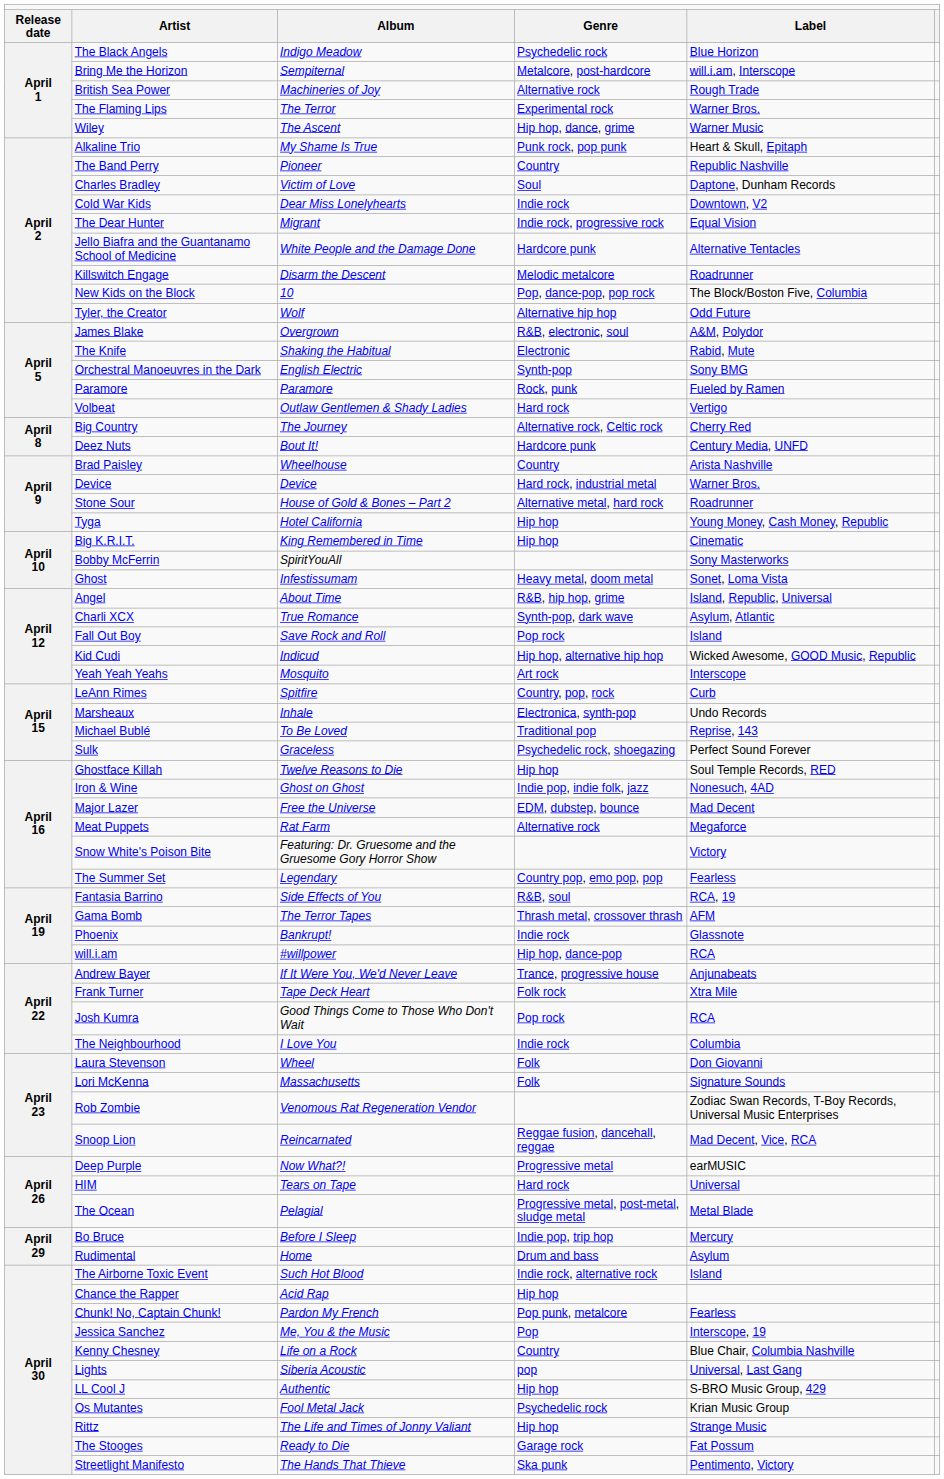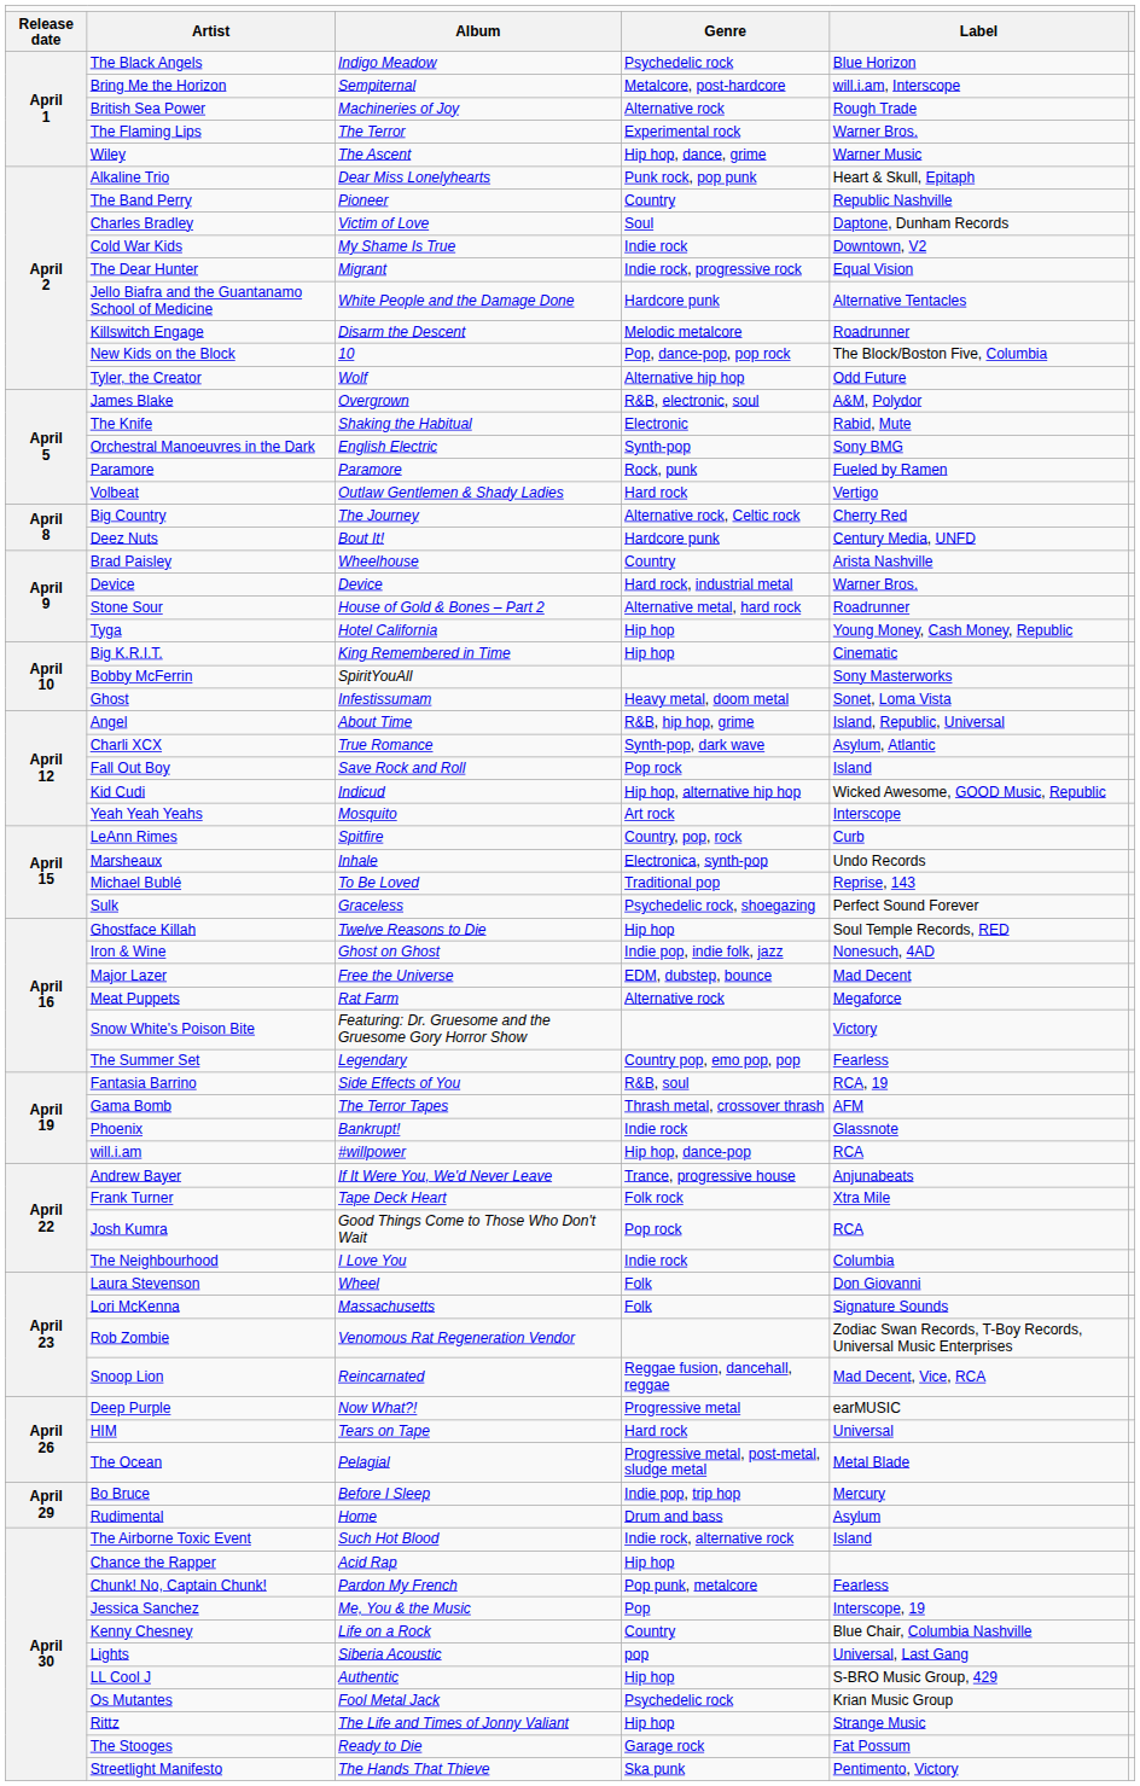 <table class="wikitable plainrowheaders">
 <tr>
 <td colspan="6" style="text-align:center;"></td>
 </tr>
 <tr>
 <th scope="col">Release date</th>
 <th scope="col">Artist</th>
 <th scope="col">Album</th>
 <th scope="col">Genre</th>
 <th scope="col">Label</th>
 <th scope="col"></th>
 </tr>
 <tr>
 <th scope="row" rowspan="5" style="text-align:center;">April<br>1</th>
 <td><a href='#'>The Black Angels</a></td>
 <td><em><a href='#'>Indigo Meadow</a></em></td>
 <td><a href='#'>Psychedelic rock</a></td>
 <td><a href='#'>Blue Horizon</a></td>
 <td></td>
 </tr>
 <tr>
 <td><a href='#'>Bring Me the Horizon</a></td>
 <td><em><a href='#'>Sempiternal</a></em></td>
 <td><a href='#'>Metalcore</a>, <a href='#'>post-hardcore</a></td>
 <td><a href='#'>will.i.am</a>, <a href='#'>Interscope</a></td>
 <td></td>
 </tr>
 <tr>
 <td><a href='#'>British Sea Power</a></td>
 <td><em><a href='#'>Machineries of Joy</a></em></td>
 <td><a href='#'>Alternative rock</a></td>
 <td><a href='#'>Rough Trade</a></td>
 <td></td>
 </tr>
 <tr>
 <td><a href='#'>The Flaming Lips</a></td>
 <td><em><a href='#'>The Terror</a></em></td>
 <td><a href='#'>Experimental rock</a></td>
 <td><a href='#'>Warner Bros.</a></td>
 <td></td>
 </tr>
 <tr>
 <td><a href='#'>Wiley</a></td>
 <td><em><a href='#'>The Ascent</a></em></td>
 <td><a href='#'>Hip hop</a>, <a href='#'>dance</a>, <a href='#'>grime</a></td>
 <td><a href='#'>Warner Music</a></td>
 <td></td>
 </tr>
 <tr>
 <th scope="row" rowspan="9" style="text-align:center;">April<br>2</th>
 <td><a href='#'>Alkaline Trio</a></td>
-<td><em><a href='#'>My Shame Is True</a></em></td>
+<td><em><a href='#'>Dear Miss Lonelyhearts</a></em></td>
 <td><a href='#'>Punk rock</a>, <a href='#'>pop punk</a></td>
 <td>Heart & Skull, <a href='#'>Epitaph</a></td>
 <td></td>
 </tr>
 <tr>
 <td><a href='#'>The Band Perry</a></td>
 <td><em><a href='#'>Pioneer</a></em></td>
 <td><a href='#'>Country</a></td>
 <td><a href='#'>Republic Nashville</a></td>
 <td></td>
 </tr>
 <tr>
 <td><a href='#'>Charles Bradley</a></td>
 <td><em><a href='#'>Victim of Love</a></em></td>
 <td><a href='#'>Soul</a></td>
 <td><a href='#'>Daptone</a>, Dunham Records</td>
 <td></td>
 </tr>
 <tr>
 <td><a href='#'>Cold War Kids</a></td>
-<td><em><a href='#'>Dear Miss Lonelyhearts</a></em></td>
+<td><em><a href='#'>My Shame Is True</a></em></td>
 <td><a href='#'>Indie rock</a></td>
 <td><a href='#'>Downtown</a>, <a href='#'>V2</a></td>
 <td></td>
 </tr>
 <tr>
 <td><a href='#'>The Dear Hunter</a></td>
 <td><em><a href='#'>Migrant</a></em></td>
 <td><a href='#'>Indie rock</a>, <a href='#'>progressive rock</a></td>
 <td><a href='#'>Equal Vision</a></td>
 <td></td>
 </tr>
 <tr>
 <td><a href='#'>Jello Biafra and the Guantanamo School of Medicine</a></td>
 <td><em><a href='#'>White People and the Damage Done</a></em></td>
 <td><a href='#'>Hardcore punk</a></td>
 <td><a href='#'>Alternative Tentacles</a></td>
 <td></td>
 </tr>
 <tr>
 <td><a href='#'>Killswitch Engage</a></td>
 <td><em><a href='#'>Disarm the Descent</a></em></td>
 <td><a href='#'>Melodic metalcore</a></td>
 <td><a href='#'>Roadrunner</a></td>
 <td></td>
 </tr>
 <tr>
 <td><a href='#'>New Kids on the Block</a></td>
 <td><em><a href='#'>10</a></em></td>
 <td><a href='#'>Pop</a>, <a href='#'>dance-pop</a>, <a href='#'>pop rock</a></td>
 <td>The Block/Boston Five, <a href='#'>Columbia</a></td>
 <td></td>
 </tr>
 <tr>
 <td><a href='#'>Tyler, the Creator</a></td>
 <td><em><a href='#'>Wolf</a></em></td>
 <td><a href='#'>Alternative hip hop</a></td>
 <td><a href='#'>Odd Future</a></td>
 <td></td>
 </tr>
 <tr>
 <th scope="row" rowspan="5" style="text-align:center;">April<br>5</th>
 <td><a href='#'>James Blake</a></td>
 <td><em><a href='#'>Overgrown</a></em></td>
 <td><a href='#'>R&B</a>, <a href='#'>electronic</a>, <a href='#'>soul</a></td>
 <td><a href='#'>A&M</a>, <a href='#'>Polydor</a></td>
 <td></td>
 </tr>
 <tr>
 <td><a href='#'>The Knife</a></td>
 <td><em><a href='#'>Shaking the Habitual</a></em></td>
 <td><a href='#'>Electronic</a></td>
 <td><a href='#'>Rabid</a>, <a href='#'>Mute</a></td>
 <td></td>
 </tr>
 <tr>
 <td><a href='#'>Orchestral Manoeuvres in the Dark</a></td>
 <td><em><a href='#'>English Electric</a></em></td>
 <td><a href='#'>Synth-pop</a></td>
 <td><a href='#'>Sony BMG</a></td>
 <td></td>
 </tr>
 <tr>
 <td><a href='#'>Paramore</a></td>
 <td><em><a href='#'>Paramore</a></em></td>
 <td><a href='#'>Rock</a>, <a href='#'>punk</a></td>
 <td><a href='#'>Fueled by Ramen</a></td>
 <td></td>
 </tr>
 <tr>
 <td><a href='#'>Volbeat</a></td>
 <td><em><a href='#'>Outlaw Gentlemen & Shady Ladies</a></em></td>
 <td><a href='#'>Hard rock</a></td>
 <td><a href='#'>Vertigo</a></td>
 <td></td>
 </tr>
 <tr>
 <th scope="row" rowspan="2" style="text-align:center;">April<br>8</th>
 <td><a href='#'>Big Country</a></td>
 <td><em><a href='#'>The Journey</a></em></td>
 <td><a href='#'>Alternative rock</a>, <a href='#'>Celtic rock</a></td>
 <td><a href='#'>Cherry Red</a></td>
 <td></td>
 </tr>
 <tr>
 <td><a href='#'>Deez Nuts</a></td>
 <td><em><a href='#'>Bout It!</a></em></td>
 <td><a href='#'>Hardcore punk</a></td>
 <td><a href='#'>Century Media</a>, <a href='#'>UNFD</a></td>
 <td></td>
 </tr>
 <tr>
 <th scope="row" rowspan="4" style="text-align:center;">April<br>9</th>
 <td><a href='#'>Brad Paisley</a></td>
 <td><em><a href='#'>Wheelhouse</a></em></td>
 <td><a href='#'>Country</a></td>
 <td><a href='#'>Arista Nashville</a></td>
 <td></td>
 </tr>
 <tr>
 <td><a href='#'>Device</a></td>
 <td><em><a href='#'>Device</a></em></td>
 <td><a href='#'>Hard rock</a>, <a href='#'>industrial metal</a></td>
 <td><a href='#'>Warner Bros.</a></td>
 <td></td>
 </tr>
 <tr>
 <td><a href='#'>Stone Sour</a></td>
 <td><em><a href='#'>House of Gold & Bones – Part 2</a></em></td>
 <td><a href='#'>Alternative metal</a>, <a href='#'>hard rock</a></td>
 <td><a href='#'>Roadrunner</a></td>
 <td></td>
 </tr>
 <tr>
 <td><a href='#'>Tyga</a></td>
 <td><em><a href='#'>Hotel California</a></em></td>
 <td><a href='#'>Hip hop</a></td>
 <td><a href='#'>Young Money</a>, <a href='#'>Cash Money</a>, <a href='#'>Republic</a></td>
 <td></td>
 </tr>
 <tr>
 <th scope="row" rowspan="3" style="text-align:center;">April<br>10</th>
 <td><a href='#'>Big K.R.I.T.</a></td>
 <td><em><a href='#'>King Remembered in Time</a></em></td>
 <td><a href='#'>Hip hop</a></td>
 <td><a href='#'>Cinematic</a></td>
 <td></td>
 </tr>
 <tr>
 <td><a href='#'>Bobby McFerrin</a></td>
 <td><em>SpiritYouAll</em></td>
 <td></td>
 <td><a href='#'>Sony Masterworks</a></td>
 <td></td>
 </tr>
 <tr>
 <td><a href='#'>Ghost</a></td>
 <td><em><a href='#'>Infestissumam</a></em></td>
 <td><a href='#'>Heavy metal</a>, <a href='#'>doom metal</a></td>
 <td><a href='#'>Sonet</a>, <a href='#'>Loma Vista</a></td>
 <td></td>
 </tr>
 <tr>
 <th scope="row" rowspan="5" style="text-align:center;">April<br>12</th>
 <td><a href='#'>Angel</a></td>
 <td><em><a href='#'>About Time</a></em></td>
 <td><a href='#'>R&B</a>, <a href='#'>hip hop</a>, <a href='#'>grime</a></td>
 <td><a href='#'>Island</a>, <a href='#'>Republic</a>, <a href='#'>Universal</a></td>
 <td></td>
 </tr>
 <tr>
 <td><a href='#'>Charli XCX</a></td>
 <td><em><a href='#'>True Romance</a></em></td>
 <td><a href='#'>Synth-pop</a>, <a href='#'>dark wave</a></td>
 <td><a href='#'>Asylum</a>, <a href='#'>Atlantic</a></td>
 <td></td>
 </tr>
 <tr>
 <td><a href='#'>Fall Out Boy</a></td>
 <td><em><a href='#'>Save Rock and Roll</a></em></td>
 <td><a href='#'>Pop rock</a></td>
 <td><a href='#'>Island</a></td>
 <td></td>
 </tr>
 <tr>
 <td><a href='#'>Kid Cudi</a></td>
 <td><em><a href='#'>Indicud</a></em></td>
 <td><a href='#'>Hip hop</a>, <a href='#'>alternative hip hop</a></td>
 <td>Wicked Awesome, <a href='#'>GOOD Music</a>, <a href='#'>Republic</a></td>
 <td></td>
 </tr>
 <tr>
 <td><a href='#'>Yeah Yeah Yeahs</a></td>
 <td><em><a href='#'>Mosquito</a></em></td>
 <td><a href='#'>Art rock</a></td>
 <td><a href='#'>Interscope</a></td>
 <td></td>
 </tr>
 <tr>
 <th scope="row" rowspan="4" style="text-align:center;">April<br>15</th>
 <td><a href='#'>LeAnn Rimes</a></td>
 <td><em><a href='#'>Spitfire</a></em></td>
 <td><a href='#'>Country</a>, <a href='#'>pop</a>, <a href='#'>rock</a></td>
 <td><a href='#'>Curb</a></td>
 <td></td>
 </tr>
 <tr>
 <td><a href='#'>Marsheaux</a></td>
 <td><em><a href='#'>Inhale</a></em></td>
 <td><a href='#'>Electronica</a>, <a href='#'>synth-pop</a></td>
 <td>Undo Records</td>
 <td></td>
 </tr>
 <tr>
 <td><a href='#'>Michael Bublé</a></td>
 <td><em><a href='#'>To Be Loved</a></em></td>
 <td><a href='#'>Traditional pop</a></td>
 <td><a href='#'>Reprise</a>, <a href='#'>143</a></td>
 <td></td>
 </tr>
 <tr>
 <td><a href='#'>Sulk</a></td>
 <td><em><a href='#'>Graceless</a></em></td>
 <td><a href='#'>Psychedelic rock</a>, <a href='#'>shoegazing</a></td>
 <td>Perfect Sound Forever</td>
 <td></td>
 </tr>
 <tr>
 <th scope="row" rowspan="6" style="text-align:center;">April<br>16</th>
 <td><a href='#'>Ghostface Killah</a></td>
 <td><em><a href='#'>Twelve Reasons to Die</a></em></td>
 <td><a href='#'>Hip hop</a></td>
 <td>Soul Temple Records, <a href='#'>RED</a></td>
 <td></td>
 </tr>
 <tr>
 <td><a href='#'>Iron & Wine</a></td>
 <td><em><a href='#'>Ghost on Ghost</a></em></td>
 <td><a href='#'>Indie pop</a>, <a href='#'>indie folk</a>, <a href='#'>jazz</a></td>
 <td><a href='#'>Nonesuch</a>, <a href='#'>4AD</a></td>
 <td></td>
 </tr>
 <tr>
 <td><a href='#'>Major Lazer</a></td>
 <td><em><a href='#'>Free the Universe</a></em></td>
 <td><a href='#'>EDM</a>, <a href='#'>dubstep</a>, <a href='#'>bounce</a></td>
 <td><a href='#'>Mad Decent</a></td>
 <td></td>
 </tr>
 <tr>
 <td><a href='#'>Meat Puppets</a></td>
 <td><em><a href='#'>Rat Farm</a></em></td>
 <td><a href='#'>Alternative rock</a></td>
 <td><a href='#'>Megaforce</a></td>
 <td></td>
 </tr>
 <tr>
 <td><a href='#'>Snow White's Poison Bite</a></td>
 <td><em>Featuring: Dr. Gruesome and the Gruesome Gory Horror Show</em></td>
 <td></td>
 <td><a href='#'>Victory</a></td>
 <td></td>
 </tr>
 <tr>
 <td><a href='#'>The Summer Set</a></td>
 <td><em><a href='#'>Legendary</a></em></td>
 <td><a href='#'>Country pop</a>, <a href='#'>emo pop</a>, <a href='#'>pop</a></td>
 <td><a href='#'>Fearless</a></td>
 <td></td>
 </tr>
 <tr>
 <th scope="row" rowspan="4" style="text-align:center;">April<br>19</th>
 <td><a href='#'>Fantasia Barrino</a></td>
 <td><em><a href='#'>Side Effects of You</a></em></td>
 <td><a href='#'>R&B</a>, <a href='#'>soul</a></td>
 <td><a href='#'>RCA</a>, <a href='#'>19</a></td>
 <td></td>
 </tr>
 <tr>
 <td><a href='#'>Gama Bomb</a></td>
 <td><em><a href='#'>The Terror Tapes</a></em></td>
 <td><a href='#'>Thrash metal</a>, <a href='#'>crossover thrash</a></td>
 <td><a href='#'>AFM</a></td>
 <td></td>
 </tr>
 <tr>
 <td><a href='#'>Phoenix</a></td>
 <td><em><a href='#'>Bankrupt!</a></em></td>
 <td><a href='#'>Indie rock</a></td>
 <td><a href='#'>Glassnote</a></td>
 <td></td>
 </tr>
 <tr>
 <td><a href='#'>will.i.am</a></td>
 <td><em><a href='#'>#willpower</a></em></td>
 <td><a href='#'>Hip hop</a>, <a href='#'>dance-pop</a></td>
 <td><a href='#'>RCA</a></td>
 <td></td>
 </tr>
 <tr>
 <th scope="row" rowspan="4" style="text-align:center;">April<br>22</th>
 <td><a href='#'>Andrew Bayer</a></td>
 <td><em><a href='#'>If It Were You, We'd Never Leave</a></em></td>
 <td><a href='#'>Trance</a>, <a href='#'>progressive house</a></td>
 <td><a href='#'>Anjunabeats</a></td>
 <td></td>
 </tr>
 <tr>
 <td><a href='#'>Frank Turner</a></td>
 <td><em><a href='#'>Tape Deck Heart</a></em></td>
 <td><a href='#'>Folk rock</a></td>
 <td><a href='#'>Xtra Mile</a></td>
 <td></td>
 </tr>
 <tr>
 <td><a href='#'>Josh Kumra</a></td>
 <td><em>Good Things Come to Those Who Don't Wait</em></td>
 <td><a href='#'>Pop rock</a></td>
 <td><a href='#'>RCA</a></td>
 <td></td>
 </tr>
 <tr>
 <td><a href='#'>The Neighbourhood</a></td>
 <td><em><a href='#'>I Love You</a></em></td>
 <td><a href='#'>Indie rock</a></td>
 <td><a href='#'>Columbia</a></td>
 <td></td>
 </tr>
 <tr>
 <th scope="row" rowspan="4" style="text-align:center;">April<br>23</th>
 <td><a href='#'>Laura Stevenson</a></td>
 <td><em><a href='#'>Wheel</a></em></td>
 <td><a href='#'>Folk</a></td>
 <td><a href='#'>Don Giovanni</a></td>
 <td></td>
 </tr>
 <tr>
 <td><a href='#'>Lori McKenna</a></td>
 <td><em><a href='#'>Massachusetts</a></em></td>
 <td><a href='#'>Folk</a></td>
 <td><a href='#'>Signature Sounds</a></td>
 <td></td>
 </tr>
 <tr>
 <td><a href='#'>Rob Zombie</a></td>
 <td><em><a href='#'>Venomous Rat Regeneration Vendor</a></em></td>
 <td></td>
 <td>Zodiac Swan Records, T-Boy Records, Universal Music Enterprises</td>
 <td></td>
 </tr>
 <tr>
 <td><a href='#'>Snoop Lion</a></td>
 <td><em><a href='#'>Reincarnated</a></em></td>
 <td><a href='#'>Reggae fusion</a>, <a href='#'>dancehall</a>, <a href='#'>reggae</a></td>
 <td><a href='#'>Mad Decent</a>, <a href='#'>Vice</a>, <a href='#'>RCA</a></td>
 <td></td>
 </tr>
 <tr>
 <th scope="row" rowspan="3" style="text-align:center;">April<br>26</th>
 <td><a href='#'>Deep Purple</a></td>
 <td><em><a href='#'>Now What?!</a></em></td>
 <td><a href='#'>Progressive metal</a></td>
 <td>earMUSIC</td>
 <td></td>
 </tr>
 <tr>
 <td><a href='#'>HIM</a></td>
 <td><em><a href='#'>Tears on Tape</a></em></td>
 <td><a href='#'>Hard rock</a></td>
 <td><a href='#'>Universal</a></td>
 <td></td>
 </tr>
 <tr>
 <td><a href='#'>The Ocean</a></td>
 <td><em><a href='#'>Pelagial</a></em></td>
 <td><a href='#'>Progressive metal</a>, <a href='#'>post-metal</a>, <a href='#'>sludge metal</a></td>
 <td><a href='#'>Metal Blade</a></td>
 <td></td>
 </tr>
 <tr>
 <th scope="row" rowspan="2" style="text-align:center;">April<br>29</th>
 <td><a href='#'>Bo Bruce</a></td>
 <td><em><a href='#'>Before I Sleep</a></em></td>
 <td><a href='#'>Indie pop</a>, <a href='#'>trip hop</a></td>
 <td><a href='#'>Mercury</a></td>
 <td></td>
 </tr>
 <tr>
 <td><a href='#'>Rudimental</a></td>
 <td><em><a href='#'>Home</a></em></td>
 <td><a href='#'>Drum and bass</a></td>
 <td><a href='#'>Asylum</a></td>
 <td></td>
 </tr>
 <tr>
 <th scope="row" rowspan="11" style="text-align:center;">April<br>30</th>
 <td><a href='#'>The Airborne Toxic Event</a></td>
 <td><em><a href='#'>Such Hot Blood</a></em></td>
 <td><a href='#'>Indie rock</a>, <a href='#'>alternative rock</a></td>
 <td><a href='#'>Island</a></td>
 <td></td>
 </tr>
 <tr>
 <td><a href='#'>Chance the Rapper</a></td>
 <td><em><a href='#'>Acid Rap</a></em></td>
 <td><a href='#'>Hip hop</a></td>
 <td></td>
 <td></td>
 </tr>
 <tr>
 <td><a href='#'>Chunk! No, Captain Chunk!</a></td>
 <td><em><a href='#'>Pardon My French</a></em></td>
 <td><a href='#'>Pop punk</a>, <a href='#'>metalcore</a></td>
 <td><a href='#'>Fearless</a></td>
 <td></td>
 </tr>
 <tr>
 <td><a href='#'>Jessica Sanchez</a></td>
 <td><em><a href='#'>Me, You & the Music</a></em></td>
 <td><a href='#'>Pop</a></td>
 <td><a href='#'>Interscope</a>, <a href='#'>19</a></td>
 <td></td>
 </tr>
 <tr>
 <td><a href='#'>Kenny Chesney</a></td>
 <td><em><a href='#'>Life on a Rock</a></em></td>
 <td><a href='#'>Country</a></td>
 <td>Blue Chair, <a href='#'>Columbia Nashville</a></td>
 <td></td>
 </tr>
 <tr>
 <td><a href='#'>Lights</a></td>
 <td><em><a href='#'>Siberia Acoustic</a></em></td>
 <td><a href='#'>pop</a></td>
 <td><a href='#'>Universal</a>, <a href='#'>Last Gang</a></td>
 <td></td>
 </tr>
 <tr>
 <td><a href='#'>LL Cool J</a></td>
 <td><em><a href='#'>Authentic</a></em></td>
 <td><a href='#'>Hip hop</a></td>
 <td>S-BRO Music Group, <a href='#'>429</a></td>
 <td></td>
 </tr>
 <tr>
 <td><a href='#'>Os Mutantes</a></td>
 <td><em><a href='#'>Fool Metal Jack</a></em></td>
 <td><a href='#'>Psychedelic rock</a></td>
 <td>Krian Music Group</td>
 <td></td>
 </tr>
 <tr>
 <td><a href='#'>Rittz</a></td>
 <td><em><a href='#'>The Life and Times of Jonny Valiant</a></em></td>
 <td><a href='#'>Hip hop</a></td>
 <td><a href='#'>Strange Music</a></td>
 <td></td>
 </tr>
 <tr>
 <td><a href='#'>The Stooges</a></td>
 <td><em><a href='#'>Ready to Die</a></em></td>
 <td><a href='#'>Garage rock</a></td>
 <td><a href='#'>Fat Possum</a></td>
 <td></td>
 </tr>
 <tr>
 <td><a href='#'>Streetlight Manifesto</a></td>
 <td><em><a href='#'>The Hands That Thieve</a></em></td>
 <td><a href='#'>Ska punk</a></td>
 <td><a href='#'>Pentimento</a>, <a href='#'>Victory</a></td>
 <td></td>
 </tr>
 </table>
